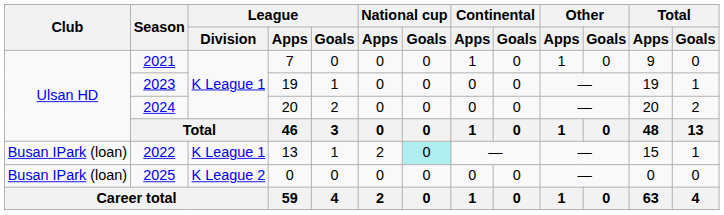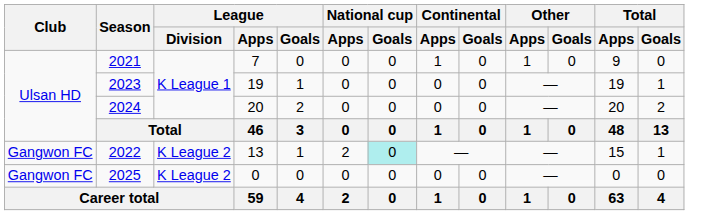 <table class="wikitable" style="text-align: center">
 <tr>
 <th rowspan="2">Club</th>
 <th rowspan="2">Season</th>
 <th colspan="3">League</th>
 <th colspan="2">National cup</th>
 <th colspan="2">Continental</th>
 <th colspan="2">Other</th>
 <th colspan="2">Total</th>
 </tr>
 <tr>
 <th>Division</th>
 <th>Apps</th>
 <th>Goals</th>
 <th>Apps</th>
 <th>Goals</th>
 <th>Apps</th>
 <th>Goals</th>
 <th>Apps</th>
 <th>Goals</th>
 <th>Apps</th>
 <th>Goals</th>
 </tr>
 <tr>
 <td rowspan=4><a href='#'>Ulsan HD</a></td>
 <td><a href='#'>2021</a></td>
 <td rowspan=3><a href='#'>K League 1</a></td>
 <td>7</td>
 <td>0</td>
 <td>0</td>
 <td>0</td>
 <td>1</td>
 <td>0</td>
 <td>1</td>
 <td>0</td>
 <td>9</td>
 <td>0</td>
 </tr>
 <tr>
 <td><a href='#'>2023</a></td>
 <td>19</td>
 <td>1</td>
 <td>0</td>
 <td>0</td>
 <td>0</td>
 <td>0</td>
 <td colspan=2>—</td>
 <td>19</td>
 <td>1</td>
 </tr>
 <tr>
 <td><a href='#'>2024</a></td>
 <td>20</td>
 <td>2</td>
 <td>0</td>
 <td>0</td>
 <td>0</td>
 <td>0</td>
 <td colspan=2>—</td>
 <td>20</td>
 <td>2</td>
 </tr>
 <tr>
 <th colspan="2">Total</th>
 <th>46</th>
 <th>3</th>
 <th>0</th>
 <th>0</th>
 <th>1</th>
 <th>0</th>
 <th>1</th>
 <th>0</th>
 <th>48</th>
 <th>13</th>
 </tr>
 <tr>
-<td><a href='#'>Busan IPark</a> (loan)</td>
+<td><a href='#'>Gangwon FC</a></td>
 <td><a href='#'>2022</a></td>
-<td><a href='#'>K League 1</a></td>
+<td><a href='#'>K League 2</a></td>
 <td>13</td>
 <td>1</td>
 <td>2</td>
 <td style="background: paleturquoise;">0</td>
 <td colspan=2>—</td>
 <td colspan=2>—</td>
 <td>15</td>
 <td>1</td>
 </tr>
 <tr>
-<td><a href='#'>Busan IPark</a> (loan)</td>
+<td><a href='#'>Gangwon FC</a></td>
 <td><a href='#'>2025</a></td>
 <td><a href='#'>K League 2</a></td>
 <td>0</td>
 <td>0</td>
 <td>0</td>
 <td>0</td>
 <td>0</td>
 <td>0</td>
 <td colspan=2>—</td>
 <td>0</td>
 <td>0</td>
 </tr>
 <tr>
 <th colspan=3>Career total</th>
 <th>59</th>
 <th>4</th>
 <th>2</th>
 <th>0</th>
 <th>1</th>
 <th>0</th>
 <th>1</th>
 <th>0</th>
 <th>63</th>
 <th>4</th>
 </tr>
 </table>
